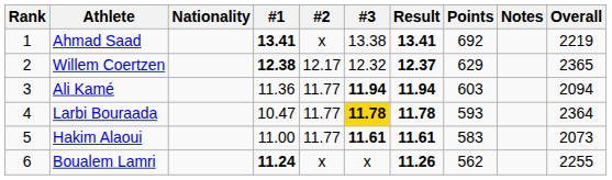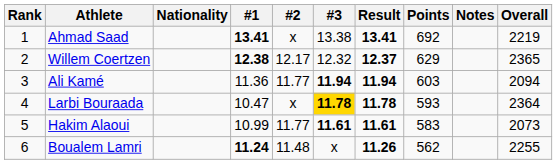 <table class="wikitable sortable" style="text-align:center">
 <tr>
 <th>Rank</th>
 <th>Athlete</th>
 <th>Nationality</th>
 <th>#1</th>
 <th>#2</th>
 <th>#3</th>
 <th>Result</th>
 <th>Points</th>
 <th>Notes</th>
 <th>Overall</th>
 </tr>
 <tr>
 <td>1</td>
 <td align=left><a href='#'>Ahmad Saad</a></td>
 <td align=left></td>
 <td><strong>13.41</strong></td>
 <td>x</td>
 <td>13.38</td>
 <td><strong>13.41</strong></td>
 <td>692</td>
 <td></td>
 <td>2219</td>
 </tr>
 <tr>
 <td>2</td>
 <td align=left><a href='#'>Willem Coertzen</a></td>
 <td align=left></td>
 <td><strong>12.38</strong></td>
 <td>12.17</td>
 <td>12.32</td>
 <td><strong>12.37</strong></td>
 <td>629</td>
 <td></td>
 <td>2365</td>
 </tr>
 <tr>
 <td>3</td>
 <td align=left><a href='#'>Ali Kamé</a></td>
 <td align=left></td>
 <td>11.36</td>
 <td>11.77</td>
 <td><strong>11.94</strong></td>
 <td><strong>11.94</strong></td>
 <td>603</td>
 <td></td>
 <td>2094</td>
 </tr>
 <tr>
 <td>4</td>
 <td align=left><a href='#'>Larbi Bouraada</a></td>
 <td align=left></td>
 <td>10.47</td>
-<td>11.77</td>
+<td>x</td>
 <td style="background: gold;"><strong>11.78</strong></td>
 <td><strong>11.78</strong></td>
 <td>593</td>
 <td></td>
 <td>2364</td>
 </tr>
 <tr>
 <td>5</td>
 <td align=left><a href='#'>Hakim Alaoui</a></td>
 <td align=left></td>
-<td>11.00</td>
+<td>10.99</td>
 <td>11.77</td>
 <td><strong>11.61</strong></td>
 <td><strong>11.61</strong></td>
 <td>583</td>
 <td></td>
 <td>2073</td>
 </tr>
 <tr>
 <td>6</td>
 <td align=left><a href='#'>Boualem Lamri</a></td>
 <td align=left></td>
 <td><strong>11.24</strong></td>
-<td>x</td>
+<td>11.48</td>
 <td>x</td>
 <td><strong>11.26</strong></td>
 <td>562</td>
 <td></td>
 <td>2255</td>
 </tr>
 </table>
